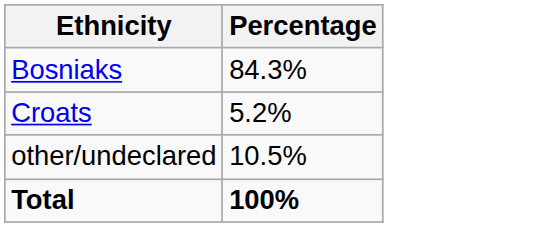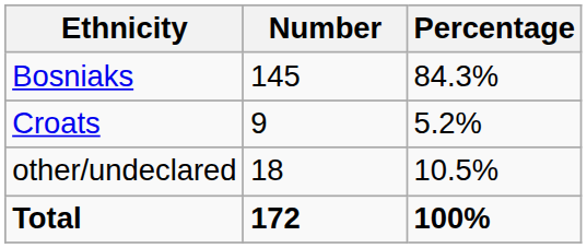 <table class="wikitable">
 <tr>
 <th width="100px">Ethnicity</th>
+<th width="80px">Number</th>
 <th width="80px">Percentage</th>
 </tr>
 <tr>
 <td><a href='#'>Bosniaks</a></td>
+<td>145</td>
 <td>84.3%</td>
 </tr>
 <tr>
 <td><a href='#'>Croats</a></td>
+<td>9</td>
 <td>5.2%</td>
 </tr>
 <tr>
 <td>other/undeclared</td>
+<td>18</td>
 <td>10.5%</td>
 </tr>
 <tr>
 <td><strong>Total</strong></td>
+<td><strong>172</strong></td>
 <td><strong>100%</strong></td>
 </tr>
 </table>
